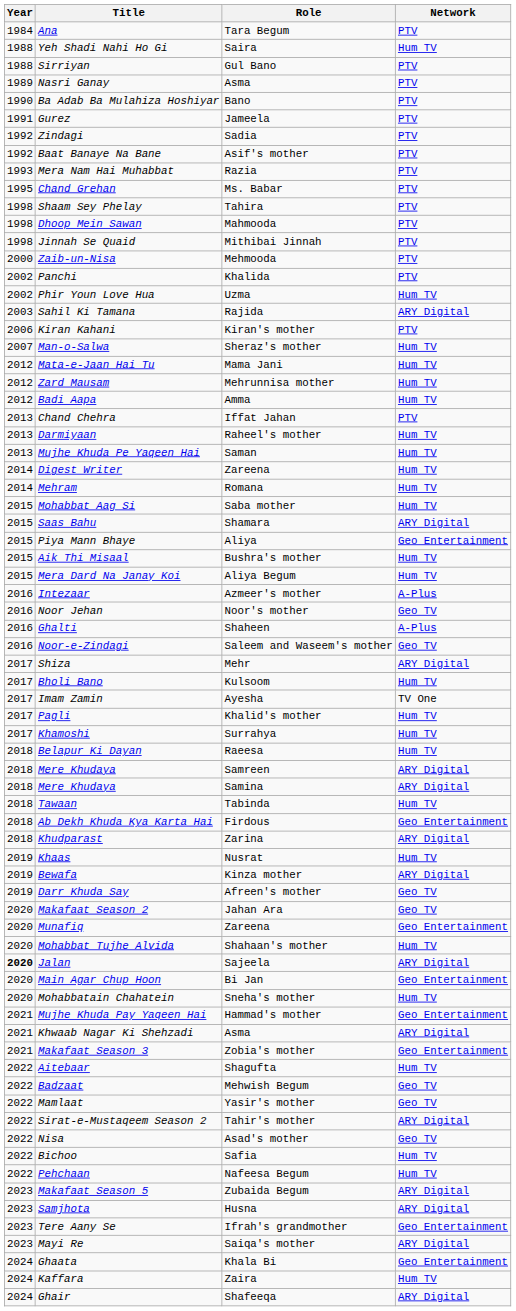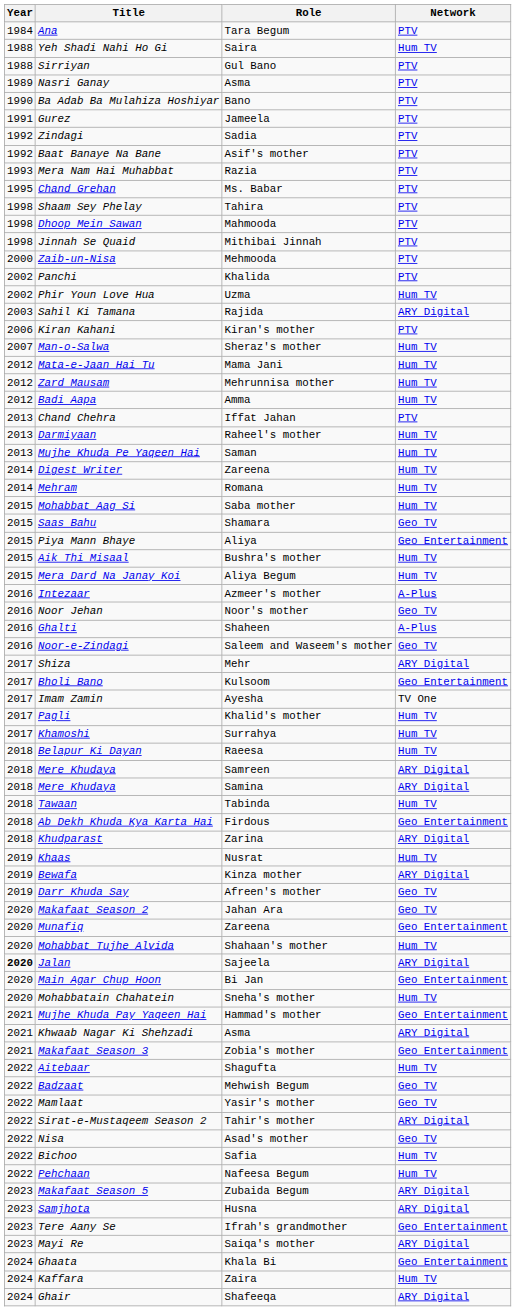 <table class="wikitable sortable plainrowheaders">
 <tr style="text-align:center;">
 <th scope="col">Year</th>
 <th scope="col">Title</th>
 <th scope="col">Role</th>
 <th scope="col">Network</th>
 </tr>
 <tr>
 <td>1984</td>
 <td><em><a href='#'>Ana</a></em></td>
 <td>Tara Begum</td>
 <td><a href='#'>PTV</a></td>
 </tr>
 <tr>
 <td>1988</td>
 <td><em>Yeh Shadi Nahi Ho Gi</em></td>
 <td>Saira</td>
 <td><a href='#'>Hum TV</a></td>
 </tr>
 <tr>
 <td>1988</td>
 <td><em>Sirriyan</em></td>
 <td>Gul Bano</td>
 <td><a href='#'>PTV</a></td>
 </tr>
 <tr>
 <td>1989</td>
 <td><em>Nasri Ganay</em></td>
 <td>Asma</td>
 <td><a href='#'>PTV</a></td>
 </tr>
 <tr>
 <td>1990</td>
 <td><em>Ba Adab Ba Mulahiza Hoshiyar</em></td>
 <td>Bano</td>
 <td><a href='#'>PTV</a></td>
 </tr>
 <tr>
 <td>1991</td>
 <td><em>Gurez</em></td>
 <td>Jameela</td>
 <td><a href='#'>PTV</a></td>
 </tr>
 <tr>
 <td>1992</td>
 <td><em>Zindagi</em></td>
 <td>Sadia</td>
 <td><a href='#'>PTV</a></td>
 </tr>
 <tr>
 <td>1992</td>
 <td><em>Baat Banaye Na Bane</em></td>
 <td>Asif's mother</td>
 <td><a href='#'>PTV</a></td>
 </tr>
 <tr>
 <td>1993</td>
 <td><em>Mera Nam Hai Muhabbat</em></td>
 <td>Razia</td>
 <td><a href='#'>PTV</a></td>
 </tr>
 <tr>
 <td>1995</td>
 <td><em><a href='#'>Chand Grehan</a></em></td>
 <td>Ms. Babar</td>
 <td><a href='#'>PTV</a></td>
 </tr>
 <tr>
 <td>1998</td>
 <td><em>Shaam Sey Phelay</em></td>
 <td>Tahira</td>
 <td><a href='#'>PTV</a></td>
 </tr>
 <tr>
 <td>1998</td>
 <td><em><a href='#'>Dhoop Mein Sawan</a></em></td>
 <td>Mahmooda</td>
 <td><a href='#'>PTV</a></td>
 </tr>
 <tr>
 <td>1998</td>
 <td><em>Jinnah Se Quaid</em></td>
 <td>Mithibai Jinnah</td>
 <td><a href='#'>PTV</a></td>
 </tr>
 <tr>
 <td>2000</td>
 <td><em><a href='#'>Zaib-un-Nisa</a></em></td>
 <td>Mehmooda</td>
 <td><a href='#'>PTV</a></td>
 </tr>
 <tr>
 <td>2002</td>
 <td><em>Panchi</em></td>
 <td>Khalida</td>
 <td><a href='#'>PTV</a></td>
 </tr>
 <tr>
 <td>2002</td>
 <td><em>Phir Youn Love Hua</em></td>
 <td>Uzma</td>
 <td><a href='#'>Hum TV</a></td>
 </tr>
 <tr>
 <td>2003</td>
 <td><em>Sahil Ki Tamana</em></td>
 <td>Rajida</td>
 <td><a href='#'>ARY Digital</a></td>
 </tr>
 <tr>
 <td>2006</td>
 <td><em>Kiran Kahani</em></td>
 <td>Kiran's mother</td>
 <td><a href='#'>PTV</a></td>
 </tr>
 <tr>
 <td>2007</td>
 <td><em><a href='#'>Man-o-Salwa</a></em></td>
 <td>Sheraz's mother</td>
 <td><a href='#'>Hum TV</a></td>
 </tr>
 <tr>
 <td>2012</td>
 <td><em><a href='#'>Mata-e-Jaan Hai Tu</a></em></td>
 <td>Mama Jani</td>
 <td><a href='#'>Hum TV</a></td>
 </tr>
 <tr>
 <td>2012</td>
 <td><em><a href='#'>Zard Mausam</a></em></td>
 <td>Mehrunnisa mother</td>
 <td><a href='#'>Hum TV</a></td>
 </tr>
 <tr>
 <td>2012</td>
 <td><em><a href='#'>Badi Aapa</a></em></td>
 <td>Amma</td>
 <td><a href='#'>Hum TV</a></td>
 </tr>
 <tr>
 <td>2013</td>
 <td><em>Chand Chehra</em></td>
 <td>Iffat Jahan</td>
 <td><a href='#'>PTV</a></td>
 </tr>
 <tr>
 <td>2013</td>
 <td><em><a href='#'>Darmiyaan</a></em></td>
 <td>Raheel's mother</td>
 <td><a href='#'>Hum TV</a></td>
 </tr>
 <tr>
 <td>2013</td>
 <td><em><a href='#'>Mujhe Khuda Pe Yaqeen Hai</a></em></td>
 <td>Saman</td>
 <td><a href='#'>Hum TV</a></td>
 </tr>
 <tr>
 <td>2014</td>
 <td><em><a href='#'>Digest Writer</a></em></td>
 <td>Zareena</td>
 <td><a href='#'>Hum TV</a></td>
 </tr>
 <tr>
 <td>2014</td>
 <td><em><a href='#'>Mehram</a></em></td>
 <td>Romana</td>
 <td><a href='#'>Hum TV</a></td>
 </tr>
 <tr>
 <td>2015</td>
 <td><em><a href='#'>Mohabbat Aag Si</a></em></td>
 <td>Saba mother</td>
 <td><a href='#'>Hum TV</a></td>
 </tr>
 <tr>
 <td>2015</td>
 <td><em><a href='#'>Saas Bahu</a></em></td>
 <td>Shamara</td>
-<td><a href='#'>ARY Digital</a></td>
+<td><a href='#'>Geo TV</a></td>
 </tr>
 <tr>
 <td>2015</td>
 <td><em>Piya Mann Bhaye</em></td>
 <td>Aliya</td>
 <td><a href='#'>Geo Entertainment</a></td>
 </tr>
 <tr>
 <td>2015</td>
 <td><em><a href='#'>Aik Thi Misaal</a></em></td>
 <td>Bushra's mother</td>
 <td><a href='#'>Hum TV</a></td>
 </tr>
 <tr>
 <td>2015</td>
 <td><em><a href='#'>Mera Dard Na Janay Koi</a></em></td>
 <td>Aliya Begum</td>
 <td><a href='#'>Hum TV</a></td>
 </tr>
 <tr>
 <td>2016</td>
 <td><em><a href='#'>Intezaar</a></em></td>
 <td>Azmeer's mother</td>
 <td><a href='#'>A-Plus</a></td>
 </tr>
 <tr>
 <td>2016</td>
 <td><em>Noor Jehan</em></td>
 <td>Noor's mother</td>
 <td><a href='#'>Geo TV</a></td>
 </tr>
 <tr>
 <td>2016</td>
 <td><em><a href='#'>Ghalti</a></em></td>
 <td>Shaheen</td>
 <td><a href='#'>A-Plus</a></td>
 </tr>
 <tr>
 <td>2016</td>
 <td><em><a href='#'>Noor-e-Zindagi</a></em></td>
 <td>Saleem and Waseem's mother</td>
 <td><a href='#'>Geo TV</a></td>
 </tr>
 <tr>
 <td>2017</td>
 <td><em>Shiza</em></td>
 <td>Mehr</td>
 <td><a href='#'>ARY Digital</a></td>
 </tr>
 <tr>
 <td>2017</td>
 <td><em><a href='#'>Bholi Bano</a></em></td>
 <td>Kulsoom</td>
-<td><a href='#'>Hum TV</a></td>
+<td><a href='#'>Geo Entertainment</a></td>
 </tr>
 <tr>
 <td>2017</td>
 <td><em>Imam Zamin</em></td>
 <td>Ayesha</td>
 <td>TV One</td>
 </tr>
 <tr>
 <td>2017</td>
 <td><em><a href='#'>Pagli</a></em></td>
 <td>Khalid's mother</td>
 <td><a href='#'>Hum TV</a></td>
 </tr>
 <tr>
 <td>2017</td>
 <td><em><a href='#'>Khamoshi</a></em></td>
 <td>Surrahya</td>
 <td><a href='#'>Hum TV</a></td>
 </tr>
 <tr>
 <td>2018</td>
 <td><em><a href='#'>Belapur Ki Dayan</a></em></td>
 <td>Raeesa</td>
 <td><a href='#'>Hum TV</a></td>
 </tr>
 <tr>
 <td>2018</td>
 <td><em><a href='#'>Mere Khudaya</a></em></td>
 <td>Samreen</td>
 <td><a href='#'>ARY Digital</a></td>
 </tr>
 <tr>
 <td>2018</td>
 <td><em><a href='#'>Mere Khudaya</a></em></td>
 <td>Samina</td>
 <td><a href='#'>ARY Digital</a></td>
 </tr>
 <tr>
 <td>2018</td>
 <td><em><a href='#'>Tawaan</a></em></td>
 <td>Tabinda</td>
 <td><a href='#'>Hum TV</a></td>
 </tr>
 <tr>
 <td>2018</td>
 <td><em><a href='#'>Ab Dekh Khuda Kya Karta Hai</a></em></td>
 <td>Firdous</td>
 <td><a href='#'>Geo Entertainment</a></td>
 </tr>
 <tr>
 <td>2018</td>
 <td><em><a href='#'>Khudparast</a></em></td>
 <td>Zarina</td>
 <td><a href='#'>ARY Digital</a></td>
 </tr>
 <tr>
 <td>2019</td>
 <td><em><a href='#'>Khaas</a></em></td>
 <td>Nusrat</td>
 <td><a href='#'>Hum TV</a></td>
 </tr>
 <tr>
 <td>2019</td>
 <td><em><a href='#'>Bewafa</a></em></td>
 <td>Kinza mother</td>
 <td><a href='#'>ARY Digital</a></td>
 </tr>
 <tr>
 <td>2019</td>
 <td><em><a href='#'>Darr Khuda Say</a></em></td>
 <td>Afreen's mother</td>
 <td><a href='#'>Geo TV</a></td>
 </tr>
 <tr>
 <td>2020</td>
 <td><em><a href='#'>Makafaat Season 2</a></em></td>
 <td>Jahan Ara</td>
 <td><a href='#'>Geo TV</a></td>
 </tr>
 <tr>
 <td>2020</td>
 <td><em><a href='#'>Munafiq</a></em></td>
 <td>Zareena</td>
 <td><a href='#'>Geo Entertainment</a></td>
 </tr>
 <tr>
 <td>2020</td>
 <td><em><a href='#'>Mohabbat Tujhe Alvida</a></em></td>
 <td>Shahaan's mother</td>
 <td><a href='#'>Hum TV</a></td>
 </tr>
 <tr>
 <td><strong>2020</strong></td>
 <td><em><a href='#'>Jalan</a></em></td>
 <td>Sajeela</td>
 <td><a href='#'>ARY Digital</a></td>
 </tr>
 <tr>
 <td>2020</td>
 <td><em><a href='#'>Main Agar Chup Hoon</a></em></td>
 <td>Bi Jan</td>
 <td><a href='#'>Geo Entertainment</a></td>
 </tr>
 <tr>
 <td>2020</td>
 <td><em>Mohabbatain Chahatein</em></td>
 <td>Sneha's mother</td>
 <td><a href='#'>Hum TV</a></td>
 </tr>
 <tr>
 <td>2021</td>
 <td><em><a href='#'>Mujhe Khuda Pay Yaqeen Hai</a></em></td>
 <td>Hammad's mother</td>
 <td><a href='#'>Geo Entertainment</a></td>
 </tr>
 <tr>
 <td>2021</td>
 <td><em>Khwaab Nagar Ki Shehzadi</em></td>
 <td>Asma</td>
 <td><a href='#'>ARY Digital</a></td>
 </tr>
 <tr>
 <td>2021</td>
 <td><em><a href='#'>Makafaat Season 3</a></em></td>
 <td>Zobia's mother</td>
 <td><a href='#'>Geo Entertainment</a></td>
 </tr>
 <tr>
 <td>2022</td>
 <td><em><a href='#'>Aitebaar</a></em></td>
 <td>Shagufta</td>
 <td><a href='#'>Hum TV</a></td>
 </tr>
 <tr>
 <td>2022</td>
 <td><em><a href='#'>Badzaat</a></em></td>
 <td>Mehwish Begum</td>
 <td><a href='#'>Geo TV</a></td>
 </tr>
 <tr>
 <td>2022</td>
 <td><em>Mamlaat</em></td>
 <td>Yasir's mother</td>
 <td><a href='#'>Geo TV</a></td>
 </tr>
 <tr>
 <td>2022</td>
 <td><em>Sirat-e-Mustaqeem Season 2</em></td>
 <td>Tahir's mother</td>
 <td><a href='#'>ARY Digital</a></td>
 </tr>
 <tr>
 <td>2022</td>
 <td><em>Nisa</em></td>
 <td>Asad's mother</td>
 <td><a href='#'>Geo TV</a></td>
 </tr>
 <tr>
 <td>2022</td>
 <td><em>Bichoo</em></td>
 <td>Safia</td>
 <td><a href='#'>Hum TV</a></td>
 </tr>
 <tr>
 <td>2022</td>
 <td><em><a href='#'>Pehchaan</a></em></td>
 <td>Nafeesa Begum</td>
 <td><a href='#'>Hum TV</a></td>
 </tr>
 <tr>
 <td>2023</td>
 <td><em><a href='#'>Makafaat Season 5</a></em></td>
 <td>Zubaida Begum</td>
 <td><a href='#'>ARY Digital</a></td>
 </tr>
 <tr>
 <td>2023</td>
 <td><em><a href='#'>Samjhota</a></em></td>
 <td>Husna</td>
 <td><a href='#'>ARY Digital</a></td>
 </tr>
 <tr>
 <td>2023</td>
 <td><em>Tere Aany Se</em></td>
 <td>Ifrah's grandmother</td>
 <td><a href='#'>Geo Entertainment</a></td>
 </tr>
 <tr>
 <td>2023</td>
 <td><em>Mayi Re</em></td>
 <td>Saiqa's mother</td>
 <td><a href='#'>ARY Digital</a></td>
 </tr>
 <tr>
 <td>2024</td>
 <td><em>Ghaata</em></td>
 <td>Khala Bi</td>
 <td><a href='#'>Geo Entertainment</a></td>
 </tr>
 <tr>
 <td>2024</td>
 <td><em>Kaffara</em></td>
 <td>Zaira</td>
 <td><a href='#'>Hum TV</a></td>
 </tr>
 <tr>
 <td>2024</td>
 <td><em>Ghair</em></td>
 <td>Shafeeqa</td>
 <td><a href='#'>ARY Digital</a></td>
 </tr>
 </table>
